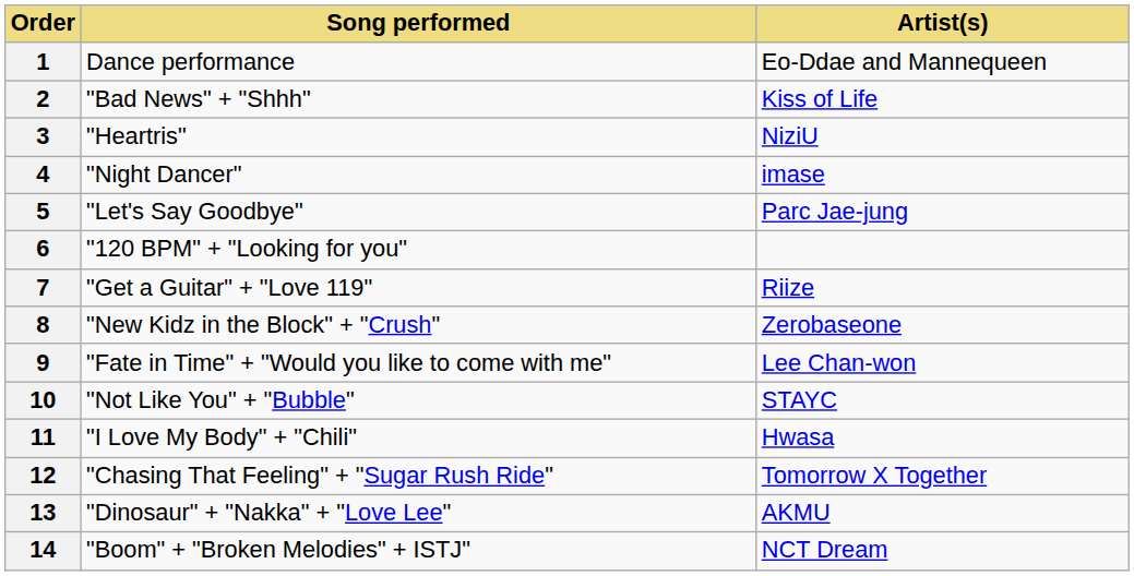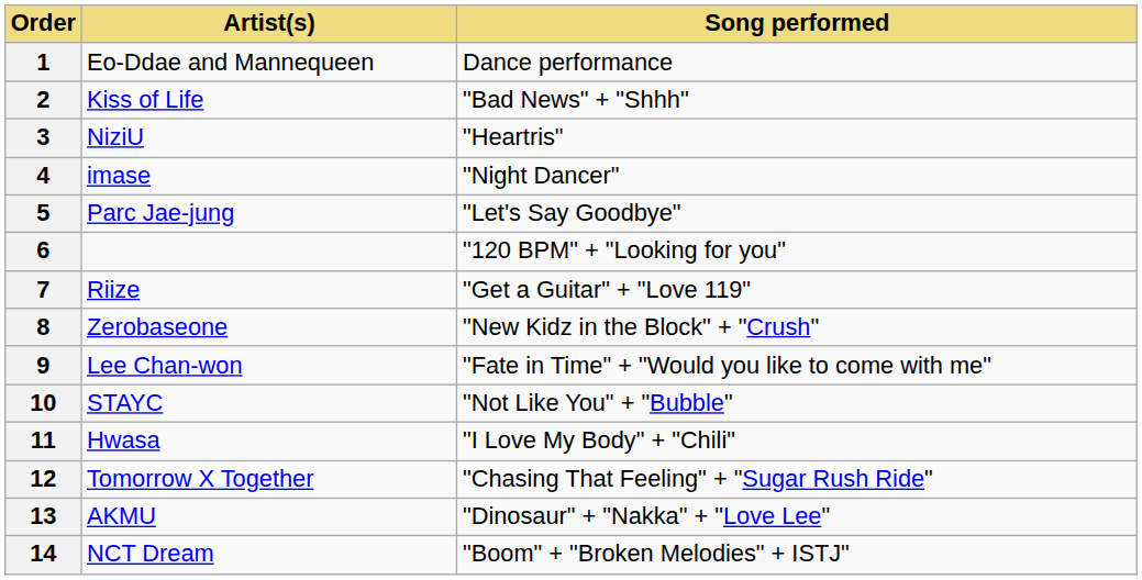 <table class="wikitable plainrowheaders" style="width:60%">
 <tr>
 <th scope="col" style="background:#EEDD82; width:2%">Order</th>
+<th scope="col" style="background:#EEDD82">Artist(s)</th>
 <th scope="col" style="background:#EEDD82">Song performed</th>
-<th scope="col" style="background:#EEDD82">Artist(s)</th>
 </tr>
 <tr>
 <th scope="row">1</th>
+<td>Eo-Ddae and Mannequeen</td>
 <td>Dance performance</td>
-<td>Eo-Ddae and Mannequeen</td>
 </tr>
 <tr>
 <th scope="row">2</th>
+<td><a href='#'>Kiss of Life</a></td>
 <td>"Bad News" + "Shhh"</td>
-<td><a href='#'>Kiss of Life</a></td>
 </tr>
 <tr>
 <th scope="row">3</th>
+<td><a href='#'>NiziU</a></td>
 <td>"Heartris"</td>
-<td><a href='#'>NiziU</a></td>
 </tr>
 <tr>
 <th scope="row">4</th>
+<td><a href='#'>imase</a></td>
 <td>"Night Dancer"</td>
-<td><a href='#'>imase</a></td>
 </tr>
 <tr>
 <th scope="row">5</th>
+<td><a href='#'>Parc Jae-jung</a></td>
 <td>"Let's Say Goodbye"</td>
-<td><a href='#'>Parc Jae-jung</a></td>
 </tr>
 <tr>
 <th scope="row">6</th>
+<td></td>
 <td>"120 BPM" + "Looking for you"</td>
-<td></td>
 </tr>
 <tr>
 <th scope="row">7</th>
+<td><a href='#'>Riize</a></td>
 <td>"Get a Guitar" + "Love 119"</td>
-<td><a href='#'>Riize</a></td>
 </tr>
 <tr>
 <th scope="row">8</th>
+<td><a href='#'>Zerobaseone</a></td>
 <td>"New Kidz in the Block" + "<a href='#'>Crush</a>"</td>
-<td><a href='#'>Zerobaseone</a></td>
 </tr>
 <tr>
 <th scope="row">9</th>
+<td><a href='#'>Lee Chan-won</a></td>
 <td>"Fate in Time" + "Would you like to come with me"</td>
-<td><a href='#'>Lee Chan-won</a></td>
 </tr>
 <tr>
 <th scope="row">10</th>
+<td><a href='#'>STAYC</a></td>
 <td>"Not Like You" + "<a href='#'>Bubble</a>"</td>
-<td><a href='#'>STAYC</a></td>
 </tr>
 <tr>
 <th scope="row">11</th>
+<td><a href='#'>Hwasa</a></td>
 <td>"I Love My Body" + "Chili"</td>
-<td><a href='#'>Hwasa</a></td>
 </tr>
 <tr>
 <th scope="row">12</th>
+<td><a href='#'>Tomorrow X Together</a></td>
 <td>"Chasing That Feeling" + "<a href='#'>Sugar Rush Ride</a>"</td>
-<td><a href='#'>Tomorrow X Together</a></td>
 </tr>
 <tr>
 <th scope="row">13</th>
+<td><a href='#'>AKMU</a></td>
 <td>"Dinosaur" + "Nakka" + "<a href='#'>Love Lee</a>"</td>
-<td><a href='#'>AKMU</a></td>
 </tr>
 <tr>
 <th scope="row">14</th>
+<td><a href='#'>NCT Dream</a></td>
 <td>"Boom" + "Broken Melodies" + ISTJ"</td>
-<td><a href='#'>NCT Dream</a></td>
 </tr>
 </table>
